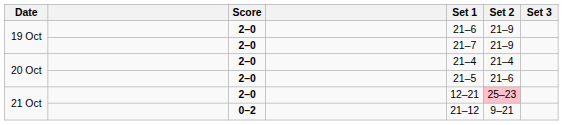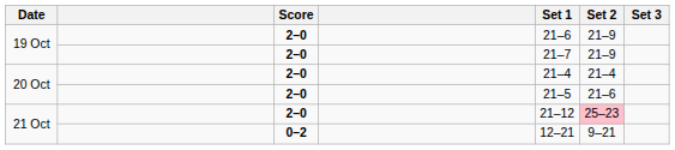 <table class="wikitable" style="text-align: center;">
 <tr>
 <th width="60">Date</th>
 <th align="right" width="270"></th>
 <th width="50">Score</th>
 <th align="left" width="270"></th>
 <th width="50">Set 1</th>
 <th width="50">Set 2</th>
 <th width="50">Set 3</th>
 </tr>
 <tr>
 <td rowspan=2>19 Oct</td>
 <td align=left><strong></strong></td>
 <td align=center><strong>2–0</strong></td>
 <td align=left></td>
 <td>21–6</td>
 <td>21–9</td>
 <td></td>
 </tr>
 <tr>
 <td align=left><strong></strong></td>
 <td align=center><strong>2–0</strong></td>
 <td align=left></td>
 <td>21–7</td>
 <td>21–9</td>
 <td></td>
 </tr>
 <tr>
 <td rowspan=2>20 Oct</td>
 <td align=left><strong></strong></td>
 <td align=center><strong>2–0</strong></td>
 <td align=left></td>
 <td>21–4</td>
 <td>21–4</td>
 <td></td>
 </tr>
 <tr>
 <td align=left><strong></strong></td>
 <td align=center><strong>2–0</strong></td>
 <td align=left></td>
 <td>21–5</td>
 <td>21–6</td>
 <td></td>
 </tr>
 <tr>
 <td rowspan=2>21 Oct</td>
 <td align=left><strong></strong></td>
 <td align=center><strong>2–0</strong></td>
 <td align=left></td>
-<td>12–21</td>
+<td>21–12</td>
 <td style="background: pink;">25–23</td>
 <td></td>
 </tr>
 <tr>
 <td align=left></td>
 <td align=center><strong>0–2</strong></td>
 <td align=left><strong></strong></td>
-<td>21–12</td>
+<td>12–21</td>
 <td>9–21</td>
 <td></td>
 </tr>
 </table>
